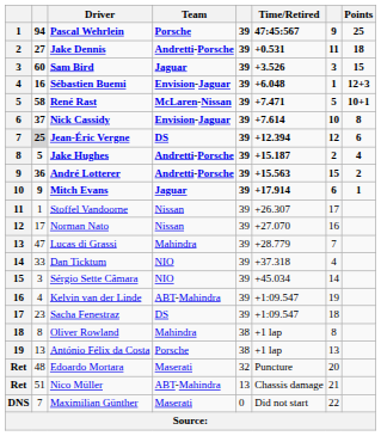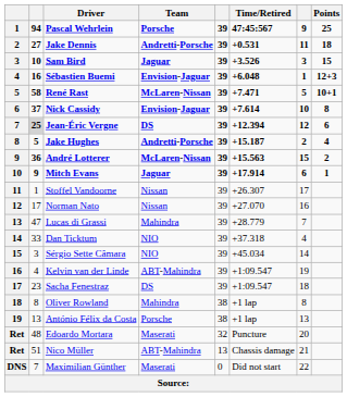 <table class="wikitable sortable" style="font-size: 85%">
 <tr>
 <th scope="col"></th>
 <th scope="col"></th>
 <th scope="col">Driver</th>
 <th scope="col">Team</th>
 <th scope="col"></th>
 <th scope="col" class="unsortable">Time/Retired</th>
 <th scope="col"></th>
 <th scope="col">Points</th>
 </tr>
 <tr>
 <th scope="row">1</th>
 <td align="center"><strong>94</strong></td>
 <td data-sort-value="WEH"><strong> <a href='#'>Pascal Wehrlein</a></strong></td>
 <td><a href='#'><strong>Porsche</strong></a></td>
 <td><strong>39</strong></td>
 <td><strong>47:45:567</strong></td>
 <td align="center"><strong>9</strong></td>
 <td align="center"><strong>25</strong></td>
 </tr>
 <tr>
 <th scope="row">2</th>
 <td align="center"><strong>27</strong></td>
 <td data-sort-value="DEN"><strong> <a href='#'>Jake Dennis</a></strong></td>
 <td><strong><a href='#'>Andretti</a>-<a href='#'>Porsche</a></strong></td>
 <td><strong>39</strong></td>
 <td><strong>+0.531</strong></td>
 <td align="center"><strong>11</strong></td>
 <td align="center"><strong>18</strong></td>
 </tr>
 <tr>
 <th scope="row">3</th>
-<td align="center"><strong>60</strong></td>
+<td align="center"><strong>10</strong></td>
 <td data-sort-value="BIR"><strong> <a href='#'>Sam Bird</a></strong></td>
 <td><strong><a href='#'>Jaguar</a></strong></td>
 <td><strong>39</strong></td>
 <td><strong>+3.526</strong></td>
 <td align="center"><strong>3</strong></td>
 <td align="center"><strong>15</strong></td>
 </tr>
 <tr>
 <th scope="row">4</th>
 <td align="center"><strong>16</strong></td>
 <td data-sort-value="BUE"><strong> <a href='#'>Sébastien Buemi</a></strong></td>
 <td><strong><a href='#'>Envision</a>-<a href='#'>Jaguar</a></strong></td>
 <td><strong>39</strong></td>
 <td><strong>+6.048</strong></td>
 <td align="center"><strong>1</strong></td>
 <td align="center"><strong>12+3</strong></td>
 </tr>
 <tr>
 <th scope="row">5</th>
 <td align="center"><strong>58</strong></td>
 <td data-sort-value="RAS"><strong> <a href='#'>René Rast</a></strong></td>
 <td><strong><a href='#'>McLaren</a>-<a href='#'>Nissan</a></strong></td>
 <td><strong>39</strong></td>
 <td><strong>+7.471</strong></td>
 <td align="center"><strong>5</strong></td>
 <td align="center"><strong>10+1</strong></td>
 </tr>
 <tr>
 <th scope="row">6</th>
 <td align="center"><strong>37</strong></td>
 <td data-sort-value="CAS"><strong> <a href='#'>Nick Cassidy</a></strong></td>
 <td><strong><a href='#'>Envision</a>-<a href='#'>Jaguar</a></strong></td>
 <td><strong>39</strong></td>
 <td><strong>+7.614</strong></td>
 <td align="center"><strong>10</strong></td>
 <td align="center"><strong>8</strong></td>
 </tr>
 <tr>
 <th scope="row">7</th>
 <td align="center" style="background: lightgrey;"><strong>25</strong></td>
 <td data-sort-value="JEV"><strong> <a href='#'>Jean-Éric Vergne</a></strong></td>
 <td><strong><a href='#'>DS</a></strong></td>
 <td><strong>39</strong></td>
 <td><strong>+12.394</strong></td>
 <td align="center"><strong>12</strong></td>
 <td align="center"><strong>6</strong></td>
 </tr>
 <tr>
 <th scope="row">8</th>
 <td align="center"><strong>5</strong></td>
 <td data-sort-value="HUG"><strong> <a href='#'>Jake Hughes</a></strong></td>
 <td><strong><a href='#'>Andretti</a>-<a href='#'>Porsche</a></strong></td>
 <td><strong>39</strong></td>
 <td><strong>+15.187</strong></td>
 <td align="center"><strong>2</strong></td>
 <td align="center"><strong>4</strong></td>
 </tr>
 <tr>
 <th scope="row">9</th>
 <td align="center"><strong>36</strong></td>
 <td data-sort-value="LOT"><strong> <a href='#'>André Lotterer</a></strong></td>
-<td><strong><a href='#'>Andretti</a>-<a href='#'>Porsche</a></strong></td>
+<td><strong><a href='#'>McLaren</a>-<a href='#'>Nissan</a></strong></td>
 <td><strong>39</strong></td>
 <td><strong>+15.563</strong></td>
 <td align="center"><strong>15</strong></td>
 <td align="center"><strong>2</strong></td>
 </tr>
 <tr>
 <th scope="row">10</th>
 <td align="center"><strong>9</strong></td>
 <td data-sort-value="EVA"><strong> <a href='#'>Mitch Evans</a></strong></td>
 <td><a href='#'><strong>Jaguar</strong></a></td>
 <td><strong>39</strong></td>
 <td><strong>+17.914</strong></td>
 <td align="center"><strong>6</strong></td>
 <td align="center"><strong>1</strong></td>
 </tr>
 <tr>
 <th scope="row">11</th>
 <td align="center">1</td>
 <td data-sort-value="VAN"> <a href='#'>Stoffel Vandoorne</a></td>
 <td><a href='#'>Nissan</a></td>
 <td>39</td>
 <td>+26.307</td>
 <td align="center">17</td>
 <td align="center"></td>
 </tr>
 <tr>
 <th scope="row">12</th>
 <td align="center">17</td>
 <td data-sort-value="NAT"> <a href='#'>Norman Nato</a></td>
 <td><a href='#'>Nissan</a></td>
 <td>39</td>
 <td>+27.070</td>
 <td align="center">16</td>
 <td align="center"></td>
 </tr>
 <tr>
 <th scope="row">13</th>
 <td align="center">47</td>
 <td data-sort-value="DIG"> <a href='#'>Lucas di Grassi</a></td>
 <td><a href='#'>Mahindra</a></td>
 <td>39</td>
 <td>+28.779</td>
 <td align="center">7</td>
 <td align="center"></td>
 </tr>
 <tr>
 <th scope="row">14</th>
 <td align="center">33</td>
 <td data-sort-value="TIC"> <a href='#'>Dan Ticktum</a></td>
 <td><a href='#'>NIO</a></td>
 <td>39</td>
 <td>+37.318</td>
 <td align="center">4</td>
 <td align="center"></td>
 </tr>
 <tr>
 <th scope="row">15</th>
 <td align="center">3</td>
 <td data-sort-value="SET"> <a href='#'>Sérgio Sette Câmara</a></td>
 <td><a href='#'>NIO</a></td>
 <td>39</td>
 <td>+45.034</td>
 <td align="center">14</td>
 <td align="center"></td>
 </tr>
 <tr>
 <th scope="row">16</th>
 <td align="center">4</td>
 <td data-sort-value="VDL"> <a href='#'>Kelvin van der Linde</a></td>
 <td><a href='#'>ABT</a>-<a href='#'>Mahindra</a></td>
 <td>39</td>
 <td>+1:09.547</td>
 <td align="center">19</td>
 <td align="center"></td>
 </tr>
 <tr>
 <th scope="row">17</th>
 <td align="center">23</td>
 <td data-sort-value="FEN"> <a href='#'>Sacha Fenestraz</a></td>
 <td><a href='#'>DS</a></td>
 <td>39</td>
 <td>+1:09.547</td>
 <td align="center">18</td>
 <td align="center"></td>
 </tr>
 <tr>
 <th scope="row">18</th>
 <td align="center">8</td>
 <td data-sort-value="ROW"> <a href='#'>Oliver Rowland</a></td>
 <td><a href='#'>Mahindra</a></td>
 <td>38</td>
 <td>+1 lap</td>
 <td align="center">8</td>
 <td align="center"></td>
 </tr>
 <tr>
 <th scope="row">19</th>
 <td align="center">13</td>
 <td data-sort-value="DAC"> <a href='#'>António Félix da Costa</a></td>
 <td><a href='#'>Porsche</a></td>
 <td>38</td>
 <td>+1 lap</td>
 <td align="center">13</td>
 <td align="center"></td>
 </tr>
 <tr>
 <th scope="row">Ret</th>
 <td align="center">48</td>
 <td data-sort-value="MOT"> <a href='#'>Edoardo Mortara</a></td>
 <td><a href='#'>Maserati</a></td>
 <td>32</td>
 <td>Puncture</td>
 <td align="center">20</td>
 <td align="center"></td>
 </tr>
 <tr>
 <th scope="row">Ret</th>
 <td align="center">51</td>
 <td data-sort-value="MUE"> <a href='#'>Nico Müller</a></td>
 <td><a href='#'>ABT</a>-<a href='#'>Mahindra</a></td>
 <td>13</td>
 <td>Chassis damage</td>
 <td align="center">21</td>
 <td align="center"></td>
 </tr>
 <tr>
 <th scope="row">DNS</th>
 <td align="center">7</td>
 <td data-sort-value="GUE"> <a href='#'>Maximilian Günther</a></td>
 <td><a href='#'>Maserati</a></td>
 <td>0</td>
 <td>Did not start</td>
 <td align="center">22</td>
 <td align="center"></td>
 </tr>
 <tr>
 <th colspan="8">Source:</th>
 </tr>
 </table>
